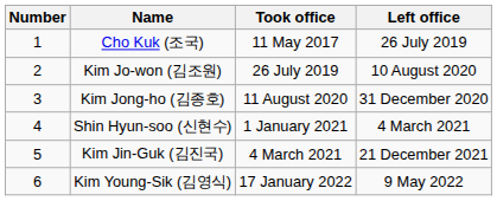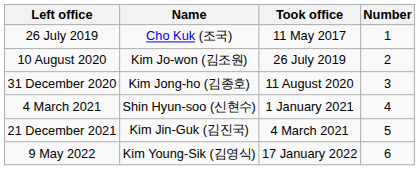 <table class="wikitable" style="font-size:10pt; text-align: center;">
 <tr>
-<th>Number</th>
+<th>Left office</th>
 <th>Name</th>
 <th>Took office</th>
-<th>Left office</th>
+<th>Number</th>
 </tr>
 <tr>
-<td>1</td>
+<td>26 July 2019</td>
 <td><a href='#'>Cho Kuk</a> (조국)</td>
 <td>11 May 2017</td>
-<td>26 July 2019</td>
+<td>1</td>
 </tr>
 <tr>
-<td>2</td>
+<td>10 August 2020</td>
 <td>Kim Jo-won (김조원)</td>
 <td>26 July 2019</td>
-<td>10 August 2020</td>
+<td>2</td>
 </tr>
 <tr>
-<td>3</td>
+<td>31 December 2020</td>
 <td>Kim Jong-ho (김종호)</td>
 <td>11 August 2020</td>
-<td>31 December 2020</td>
+<td>3</td>
 </tr>
 <tr>
-<td>4</td>
+<td>4 March 2021</td>
 <td>Shin Hyun-soo (신현수)</td>
 <td>1 January 2021</td>
-<td>4 March 2021</td>
+<td>4</td>
 </tr>
 <tr>
-<td>5</td>
+<td>21 December 2021</td>
 <td>Kim Jin-Guk (김진국)</td>
 <td>4 March 2021</td>
-<td>21 December 2021</td>
+<td>5</td>
 </tr>
 <tr>
-<td>6</td>
+<td>9 May 2022</td>
 <td>Kim Young-Sik (김영식)</td>
 <td>17 January 2022</td>
-<td>9 May 2022</td>
+<td>6</td>
 </tr>
 </table>
